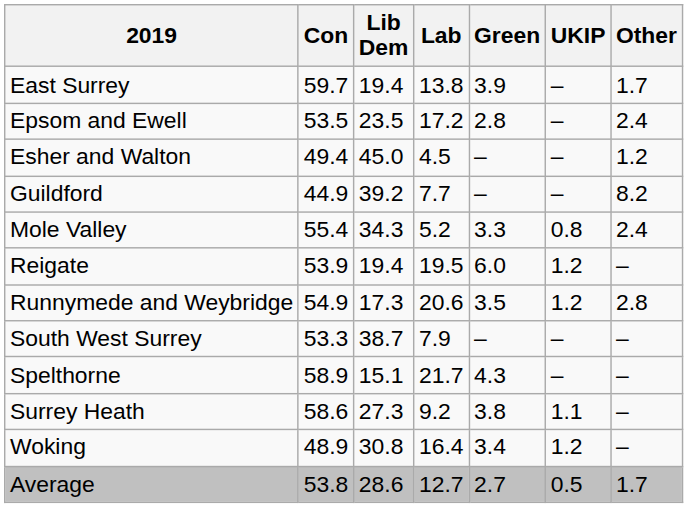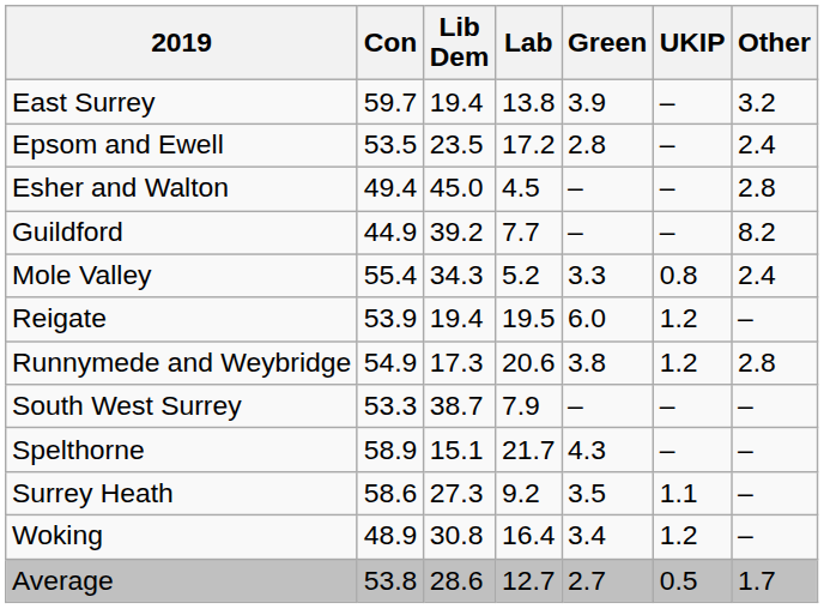 <table class="wikitable">
 <tr>
 <th>2019</th>
 <th>Con</th>
 <th>Lib<br>Dem</th>
 <th>Lab</th>
 <th>Green</th>
 <th>UKIP</th>
 <th>Other</th>
 </tr>
 <tr>
 <td>East Surrey</td>
 <td>59.7</td>
 <td>19.4</td>
 <td>13.8</td>
 <td>3.9</td>
 <td>–</td>
-<td>1.7</td>
+<td>3.2</td>
 </tr>
 <tr>
 <td>Epsom and Ewell</td>
 <td>53.5</td>
 <td>23.5</td>
 <td>17.2</td>
 <td>2.8</td>
 <td>–</td>
 <td>2.4</td>
 </tr>
 <tr>
 <td>Esher and Walton</td>
 <td>49.4</td>
 <td>45.0</td>
 <td>4.5</td>
 <td>–</td>
 <td>–</td>
-<td>1.2</td>
+<td>2.8</td>
 </tr>
 <tr>
 <td>Guildford</td>
 <td>44.9</td>
 <td>39.2</td>
 <td>7.7</td>
 <td>–</td>
 <td>–</td>
 <td>8.2</td>
 </tr>
 <tr>
 <td>Mole Valley</td>
 <td>55.4</td>
 <td>34.3</td>
 <td>5.2</td>
 <td>3.3</td>
 <td>0.8</td>
 <td>2.4</td>
 </tr>
 <tr>
 <td>Reigate</td>
 <td>53.9</td>
 <td>19.4</td>
 <td>19.5</td>
 <td>6.0</td>
 <td>1.2</td>
 <td>–</td>
 </tr>
 <tr>
 <td>Runnymede and Weybridge</td>
 <td>54.9</td>
 <td>17.3</td>
 <td>20.6</td>
-<td>3.5</td>
+<td>3.8</td>
 <td>1.2</td>
 <td>2.8</td>
 </tr>
 <tr>
 <td>South West Surrey</td>
 <td>53.3</td>
 <td>38.7</td>
 <td>7.9</td>
 <td>–</td>
 <td>–</td>
 <td>–</td>
 </tr>
 <tr>
 <td>Spelthorne</td>
 <td>58.9</td>
 <td>15.1</td>
 <td>21.7</td>
 <td>4.3</td>
 <td>–</td>
 <td>–</td>
 </tr>
 <tr>
 <td>Surrey Heath</td>
 <td>58.6</td>
 <td>27.3</td>
 <td>9.2</td>
-<td>3.8</td>
+<td>3.5</td>
 <td>1.1</td>
 <td>–</td>
 </tr>
 <tr>
 <td>Woking</td>
 <td>48.9</td>
 <td>30.8</td>
 <td>16.4</td>
 <td>3.4</td>
 <td>1.2</td>
 <td>–</td>
 </tr>
 <tr style="background: silver;">
 <td>Average</td>
 <td>53.8</td>
 <td>28.6</td>
 <td>12.7</td>
 <td>2.7</td>
 <td>0.5</td>
 <td>1.7</td>
 </tr>
 </table>
